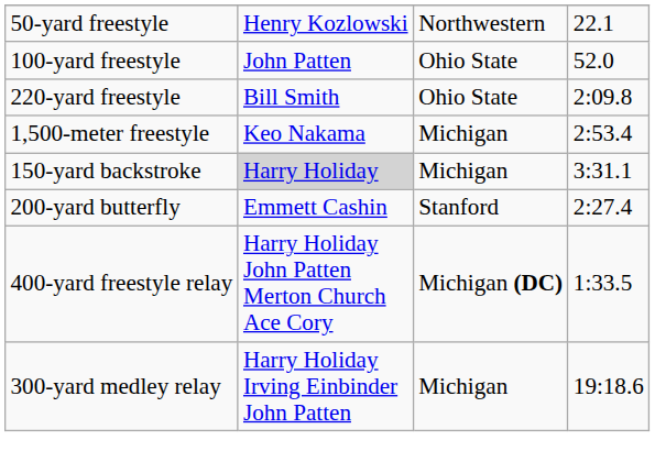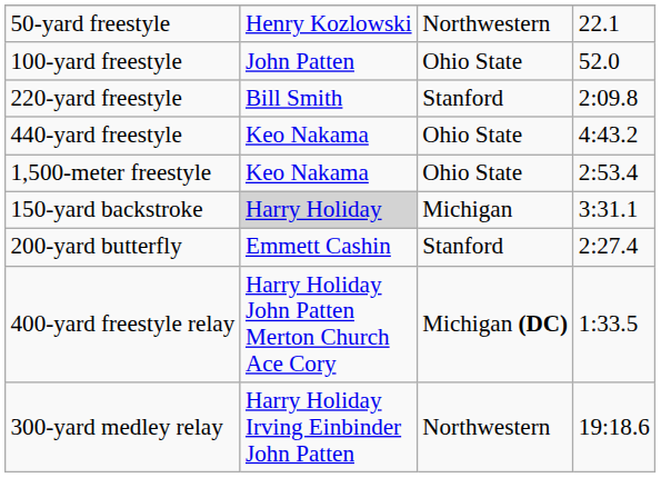 <table class="wikitable sortable" style="text-align:left">
 <tr>
 </tr>
 <tr>
 <td>50-yard freestyle</td>
 <td><a href='#'>Henry Kozlowski</a></td>
 <td>Northwestern</td>
 <td>22.1</td>
 </tr>
 <tr>
 <td>100-yard freestyle</td>
 <td><a href='#'>John Patten</a></td>
 <td>Ohio State</td>
 <td>52.0</td>
 </tr>
 <tr>
 <td>220-yard freestyle</td>
 <td><a href='#'>Bill Smith</a></td>
+<td>Stanford</td>
+<td>2:09.8</td>
+</tr>
+<tr>
+<td>440-yard freestyle</td>
+<td><a href='#'>Keo Nakama</a></td>
 <td>Ohio State</td>
-<td>2:09.8</td>
+<td>4:43.2</td>
 </tr>
 <tr>
 <td>1,500-meter freestyle</td>
 <td><a href='#'>Keo Nakama</a></td>
-<td>Michigan</td>
+<td>Ohio State</td>
 <td>2:53.4</td>
 </tr>
 <tr>
 <td>150-yard backstroke</td>
 <td style="background: lightgrey;"><a href='#'>Harry Holiday</a></td>
 <td>Michigan</td>
 <td>3:31.1</td>
 </tr>
 <tr>
 <td>200-yard butterfly</td>
 <td><a href='#'>Emmett Cashin</a></td>
 <td>Stanford</td>
 <td>2:27.4</td>
 </tr>
 <tr>
 <td>400-yard freestyle relay</td>
 <td><a href='#'>Harry Holiday</a><br><a href='#'>John Patten</a><br><a href='#'>Merton Church</a><br><a href='#'>Ace Cory</a></td>
 <td>Michigan <strong>(DC)</strong></td>
 <td>1:33.5</td>
 </tr>
 <tr>
 <td>300-yard medley relay</td>
 <td><a href='#'>Harry Holiday</a><br><a href='#'>Irving Einbinder</a><br><a href='#'>John Patten</a></td>
-<td>Michigan</td>
+<td>Northwestern</td>
 <td>19:18.6</td>
 </tr>
 </table>
